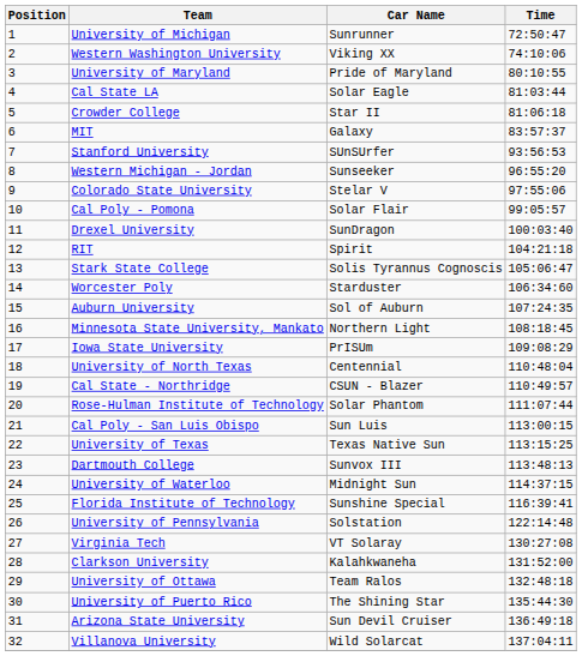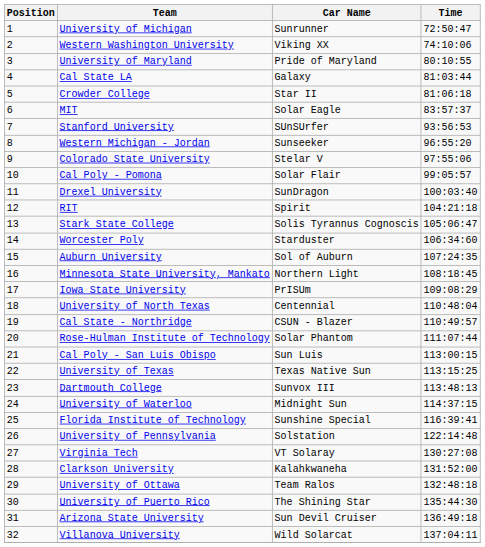 <table class="wikitable">
 <tr>
 <th>Position</th>
 <th>Team</th>
 <th>Car Name</th>
 <th>Time</th>
 </tr>
 <tr>
 <td>1</td>
 <td><a href='#'>University of Michigan</a></td>
 <td>Sunrunner</td>
 <td>72:50:47</td>
 </tr>
 <tr>
 <td>2</td>
 <td><a href='#'>Western Washington University</a></td>
 <td>Viking XX</td>
 <td>74:10:06</td>
 </tr>
 <tr>
 <td>3</td>
 <td><a href='#'>University of Maryland</a></td>
 <td>Pride of Maryland</td>
 <td>80:10:55</td>
 </tr>
 <tr>
 <td>4</td>
 <td><a href='#'>Cal State LA</a></td>
-<td>Solar Eagle</td>
+<td>Galaxy</td>
 <td>81:03:44</td>
 </tr>
 <tr>
 <td>5</td>
 <td><a href='#'>Crowder College</a></td>
 <td>Star II</td>
 <td>81:06:18</td>
 </tr>
 <tr>
 <td>6</td>
 <td><a href='#'>MIT</a></td>
-<td>Galaxy</td>
+<td>Solar Eagle</td>
 <td>83:57:37</td>
 </tr>
 <tr>
 <td>7</td>
 <td><a href='#'>Stanford University</a></td>
 <td>SUnSUrfer</td>
 <td>93:56:53</td>
 </tr>
 <tr>
 <td>8</td>
 <td><a href='#'>Western Michigan - Jordan</a></td>
 <td>Sunseeker</td>
 <td>96:55:20</td>
 </tr>
 <tr>
 <td>9</td>
 <td><a href='#'>Colorado State University</a></td>
 <td>Stelar V</td>
 <td>97:55:06</td>
 </tr>
 <tr>
 <td>10</td>
 <td><a href='#'>Cal Poly - Pomona</a></td>
 <td>Solar Flair</td>
 <td>99:05:57</td>
 </tr>
 <tr>
 <td>11</td>
 <td><a href='#'>Drexel University</a></td>
 <td>SunDragon</td>
 <td>100:03:40</td>
 </tr>
 <tr>
 <td>12</td>
 <td><a href='#'>RIT</a></td>
 <td>Spirit</td>
 <td>104:21:18</td>
 </tr>
 <tr>
 <td>13</td>
 <td><a href='#'>Stark State College</a></td>
 <td>Solis Tyrannus Cognoscis</td>
 <td>105:06:47</td>
 </tr>
 <tr>
 <td>14</td>
 <td><a href='#'>Worcester Poly</a></td>
 <td>Starduster</td>
 <td>106:34:60</td>
 </tr>
 <tr>
 <td>15</td>
 <td><a href='#'>Auburn University</a></td>
 <td>Sol of Auburn</td>
 <td>107:24:35</td>
 </tr>
 <tr>
 <td>16</td>
 <td><a href='#'>Minnesota State University, Mankato</a></td>
 <td>Northern Light</td>
 <td>108:18:45</td>
 </tr>
 <tr>
 <td>17</td>
 <td><a href='#'>Iowa State University</a></td>
 <td>PrISUm</td>
 <td>109:08:29</td>
 </tr>
 <tr>
 <td>18</td>
 <td><a href='#'>University of North Texas</a></td>
 <td>Centennial</td>
 <td>110:48:04</td>
 </tr>
 <tr>
 <td>19</td>
 <td><a href='#'>Cal State - Northridge</a></td>
 <td>CSUN - Blazer</td>
 <td>110:49:57</td>
 </tr>
 <tr>
 <td>20</td>
 <td><a href='#'>Rose-Hulman Institute of Technology</a></td>
 <td>Solar Phantom</td>
 <td>111:07:44</td>
 </tr>
 <tr>
 <td>21</td>
 <td><a href='#'>Cal Poly - San Luis Obispo</a></td>
 <td>Sun Luis</td>
 <td>113:00:15</td>
 </tr>
 <tr>
 <td>22</td>
 <td><a href='#'>University of Texas</a></td>
 <td>Texas Native Sun</td>
 <td>113:15:25</td>
 </tr>
 <tr>
 <td>23</td>
 <td><a href='#'>Dartmouth College</a></td>
 <td>Sunvox III</td>
 <td>113:48:13</td>
 </tr>
 <tr>
 <td>24</td>
 <td><a href='#'>University of Waterloo</a></td>
 <td>Midnight Sun</td>
 <td>114:37:15</td>
 </tr>
 <tr>
 <td>25</td>
 <td><a href='#'>Florida Institute of Technology</a></td>
 <td>Sunshine Special</td>
 <td>116:39:41</td>
 </tr>
 <tr>
 <td>26</td>
 <td><a href='#'>University of Pennsylvania</a></td>
 <td>Solstation</td>
 <td>122:14:48</td>
 </tr>
 <tr>
 <td>27</td>
 <td><a href='#'>Virginia Tech</a></td>
 <td>VT Solaray</td>
 <td>130:27:08</td>
 </tr>
 <tr>
 <td>28</td>
 <td><a href='#'>Clarkson University</a></td>
 <td>Kalahkwaneha</td>
 <td>131:52:00</td>
 </tr>
 <tr>
 <td>29</td>
 <td><a href='#'>University of Ottawa</a></td>
 <td>Team Ralos</td>
 <td>132:48:18</td>
 </tr>
 <tr>
 <td>30</td>
 <td><a href='#'>University of Puerto Rico</a></td>
 <td>The Shining Star</td>
 <td>135:44:30</td>
 </tr>
 <tr>
 <td>31</td>
 <td><a href='#'>Arizona State University</a></td>
 <td>Sun Devil Cruiser</td>
 <td>136:49:18</td>
 </tr>
 <tr>
 <td>32</td>
 <td><a href='#'>Villanova University</a></td>
 <td>Wild Solarcat</td>
 <td>137:04:11</td>
 </tr>
 <tr>
 </tr>
 </table>
